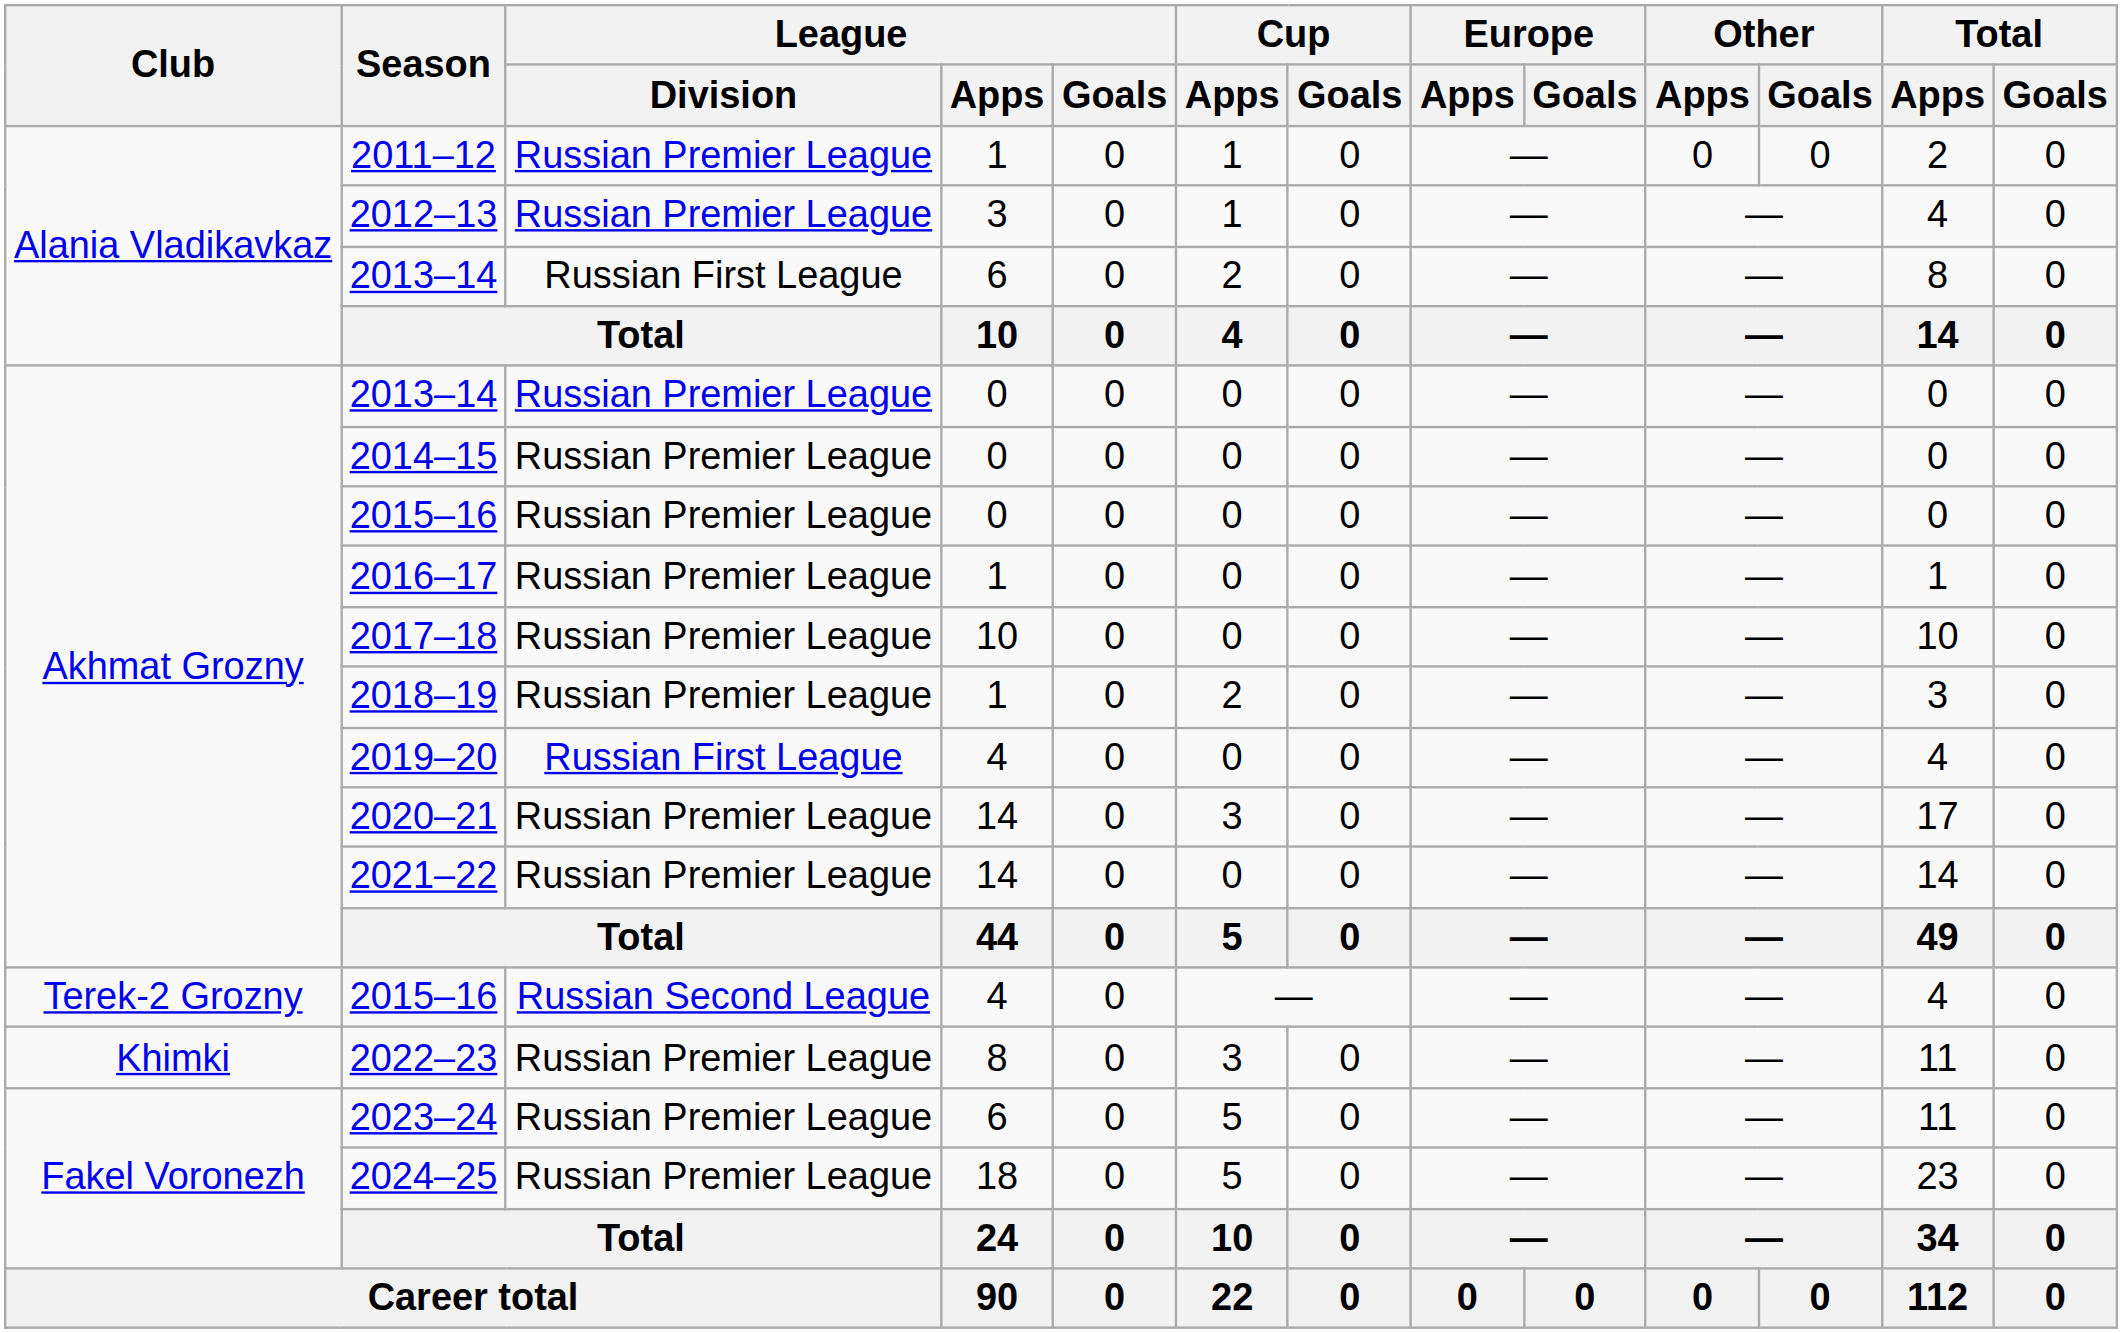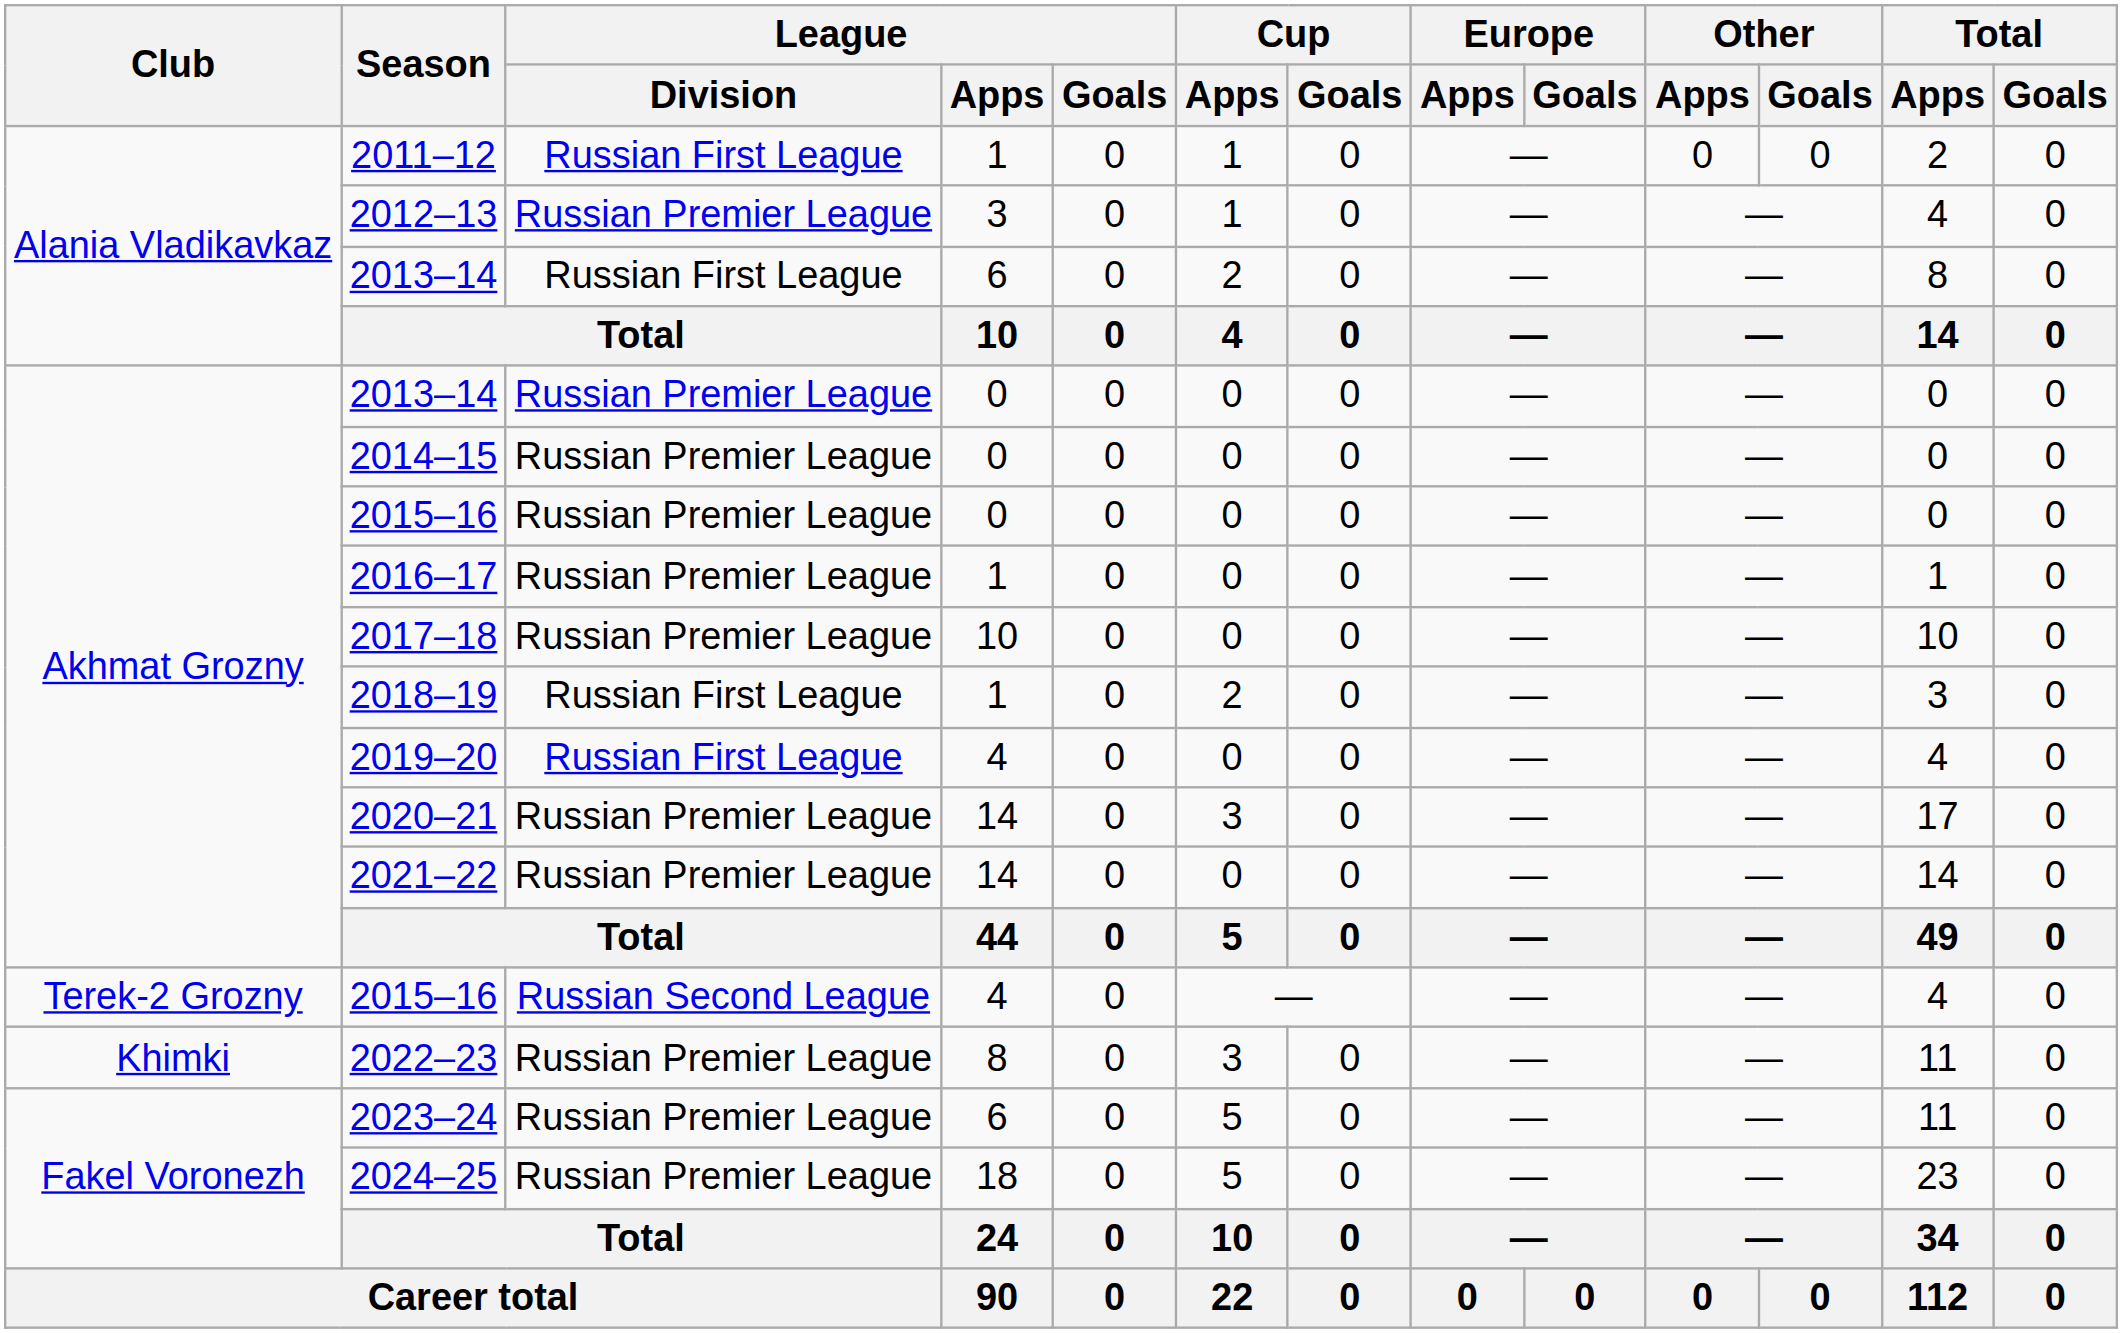 <table class="wikitable" style="text-align: center;">
 <tr>
 <th rowspan="2">Club</th>
 <th rowspan="2">Season</th>
 <th colspan="3">League</th>
 <th colspan="2">Cup</th>
 <th colspan="2">Europe</th>
 <th colspan="2">Other</th>
 <th colspan="2">Total</th>
 </tr>
 <tr>
 <th>Division</th>
 <th>Apps</th>
 <th>Goals</th>
 <th>Apps</th>
 <th>Goals</th>
 <th>Apps</th>
 <th>Goals</th>
 <th>Apps</th>
 <th>Goals</th>
 <th>Apps</th>
 <th>Goals</th>
 </tr>
 <tr>
 <td rowspan=4><a href='#'>Alania Vladikavkaz</a></td>
 <td><a href='#'>2011–12</a></td>
-<td><a href='#'>Russian Premier League</a></td>
+<td><a href='#'>Russian First League</a></td>
 <td>1</td>
 <td>0</td>
 <td>1</td>
 <td>0</td>
 <td colspan="2">—</td>
 <td>0</td>
 <td>0</td>
 <td>2</td>
 <td>0</td>
 </tr>
 <tr>
 <td><a href='#'>2012–13</a></td>
 <td><a href='#'>Russian Premier League</a></td>
 <td>3</td>
 <td>0</td>
 <td>1</td>
 <td>0</td>
 <td colspan="2">—</td>
 <td colspan="2">—</td>
 <td>4</td>
 <td>0</td>
 </tr>
 <tr>
 <td><a href='#'>2013–14</a></td>
 <td>Russian First League</td>
 <td>6</td>
 <td>0</td>
 <td>2</td>
 <td>0</td>
 <td colspan="2">—</td>
 <td colspan="2">—</td>
 <td>8</td>
 <td>0</td>
 </tr>
 <tr>
 <th colspan=2>Total</th>
 <th>10</th>
 <th>0</th>
 <th>4</th>
 <th>0</th>
 <th colspan="2">—</th>
 <th colspan="2">—</th>
 <th>14</th>
 <th>0</th>
 </tr>
 <tr>
 <td rowspan=10><a href='#'>Akhmat Grozny</a></td>
 <td><a href='#'>2013–14</a></td>
 <td><a href='#'>Russian Premier League</a></td>
 <td>0</td>
 <td>0</td>
 <td>0</td>
 <td>0</td>
 <td colspan="2">—</td>
 <td colspan="2">—</td>
 <td>0</td>
 <td>0</td>
 </tr>
 <tr>
 <td><a href='#'>2014–15</a></td>
 <td>Russian Premier League</td>
 <td>0</td>
 <td>0</td>
 <td>0</td>
 <td>0</td>
 <td colspan="2">—</td>
 <td colspan="2">—</td>
 <td>0</td>
 <td>0</td>
 </tr>
 <tr>
 <td><a href='#'>2015–16</a></td>
 <td>Russian Premier League</td>
 <td>0</td>
 <td>0</td>
 <td>0</td>
 <td>0</td>
 <td colspan="2">—</td>
 <td colspan="2">—</td>
 <td>0</td>
 <td>0</td>
 </tr>
 <tr>
 <td><a href='#'>2016–17</a></td>
 <td>Russian Premier League</td>
 <td>1</td>
 <td>0</td>
 <td>0</td>
 <td>0</td>
 <td colspan="2">—</td>
 <td colspan="2">—</td>
 <td>1</td>
 <td>0</td>
 </tr>
 <tr>
 <td><a href='#'>2017–18</a></td>
 <td>Russian Premier League</td>
 <td>10</td>
 <td>0</td>
 <td>0</td>
 <td>0</td>
 <td colspan="2">—</td>
 <td colspan="2">—</td>
 <td>10</td>
 <td>0</td>
 </tr>
 <tr>
 <td><a href='#'>2018–19</a></td>
-<td>Russian Premier League</td>
+<td>Russian First League</td>
 <td>1</td>
 <td>0</td>
 <td>2</td>
 <td>0</td>
 <td colspan="2">—</td>
 <td colspan="2">—</td>
 <td>3</td>
 <td>0</td>
 </tr>
 <tr>
 <td><a href='#'>2019–20</a></td>
 <td><a href='#'>Russian First League</a></td>
 <td>4</td>
 <td>0</td>
 <td>0</td>
 <td>0</td>
 <td colspan="2">—</td>
 <td colspan="2">—</td>
 <td>4</td>
 <td>0</td>
 </tr>
 <tr>
 <td><a href='#'>2020–21</a></td>
 <td>Russian Premier League</td>
 <td>14</td>
 <td>0</td>
 <td>3</td>
 <td>0</td>
 <td colspan="2">—</td>
 <td colspan="2">—</td>
 <td>17</td>
 <td>0</td>
 </tr>
 <tr>
 <td><a href='#'>2021–22</a></td>
 <td>Russian Premier League</td>
 <td>14</td>
 <td>0</td>
 <td>0</td>
 <td>0</td>
 <td colspan="2">—</td>
 <td colspan="2">—</td>
 <td>14</td>
 <td>0</td>
 </tr>
 <tr>
 <th colspan=2>Total</th>
 <th>44</th>
 <th>0</th>
 <th>5</th>
 <th>0</th>
 <th colspan="2">—</th>
 <th colspan="2">—</th>
 <th>49</th>
 <th>0</th>
 </tr>
 <tr>
 <td><a href='#'>Terek-2 Grozny</a></td>
 <td><a href='#'>2015–16</a></td>
 <td><a href='#'>Russian Second League</a></td>
 <td>4</td>
 <td>0</td>
 <td colspan="2">—</td>
 <td colspan="2">—</td>
 <td colspan="2">—</td>
 <td>4</td>
 <td>0</td>
 </tr>
 <tr>
 <td><a href='#'>Khimki</a></td>
 <td><a href='#'>2022–23</a></td>
 <td>Russian Premier League</td>
 <td>8</td>
 <td>0</td>
 <td>3</td>
 <td>0</td>
 <td colspan="2">—</td>
 <td colspan="2">—</td>
 <td>11</td>
 <td>0</td>
 </tr>
 <tr>
 <td rowspan="3"><a href='#'>Fakel Voronezh</a></td>
 <td><a href='#'>2023–24</a></td>
 <td>Russian Premier League</td>
 <td>6</td>
 <td>0</td>
 <td>5</td>
 <td>0</td>
 <td colspan="2">—</td>
 <td colspan="2">—</td>
 <td>11</td>
 <td>0</td>
 </tr>
 <tr>
 <td><a href='#'>2024–25</a></td>
 <td>Russian Premier League</td>
 <td>18</td>
 <td>0</td>
 <td>5</td>
 <td>0</td>
 <td colspan="2">—</td>
 <td colspan="2">—</td>
 <td>23</td>
 <td>0</td>
 </tr>
 <tr>
 <th colspan="2">Total</th>
 <th>24</th>
 <th>0</th>
 <th>10</th>
 <th>0</th>
 <th colspan="2">—</th>
 <th colspan="2">—</th>
 <th>34</th>
 <th>0</th>
 </tr>
 <tr>
 <th colspan="3">Career total</th>
 <th>90</th>
 <th>0</th>
 <th>22</th>
 <th>0</th>
 <th>0</th>
 <th>0</th>
 <th>0</th>
 <th>0</th>
 <th>112</th>
 <th>0</th>
 </tr>
 </table>
